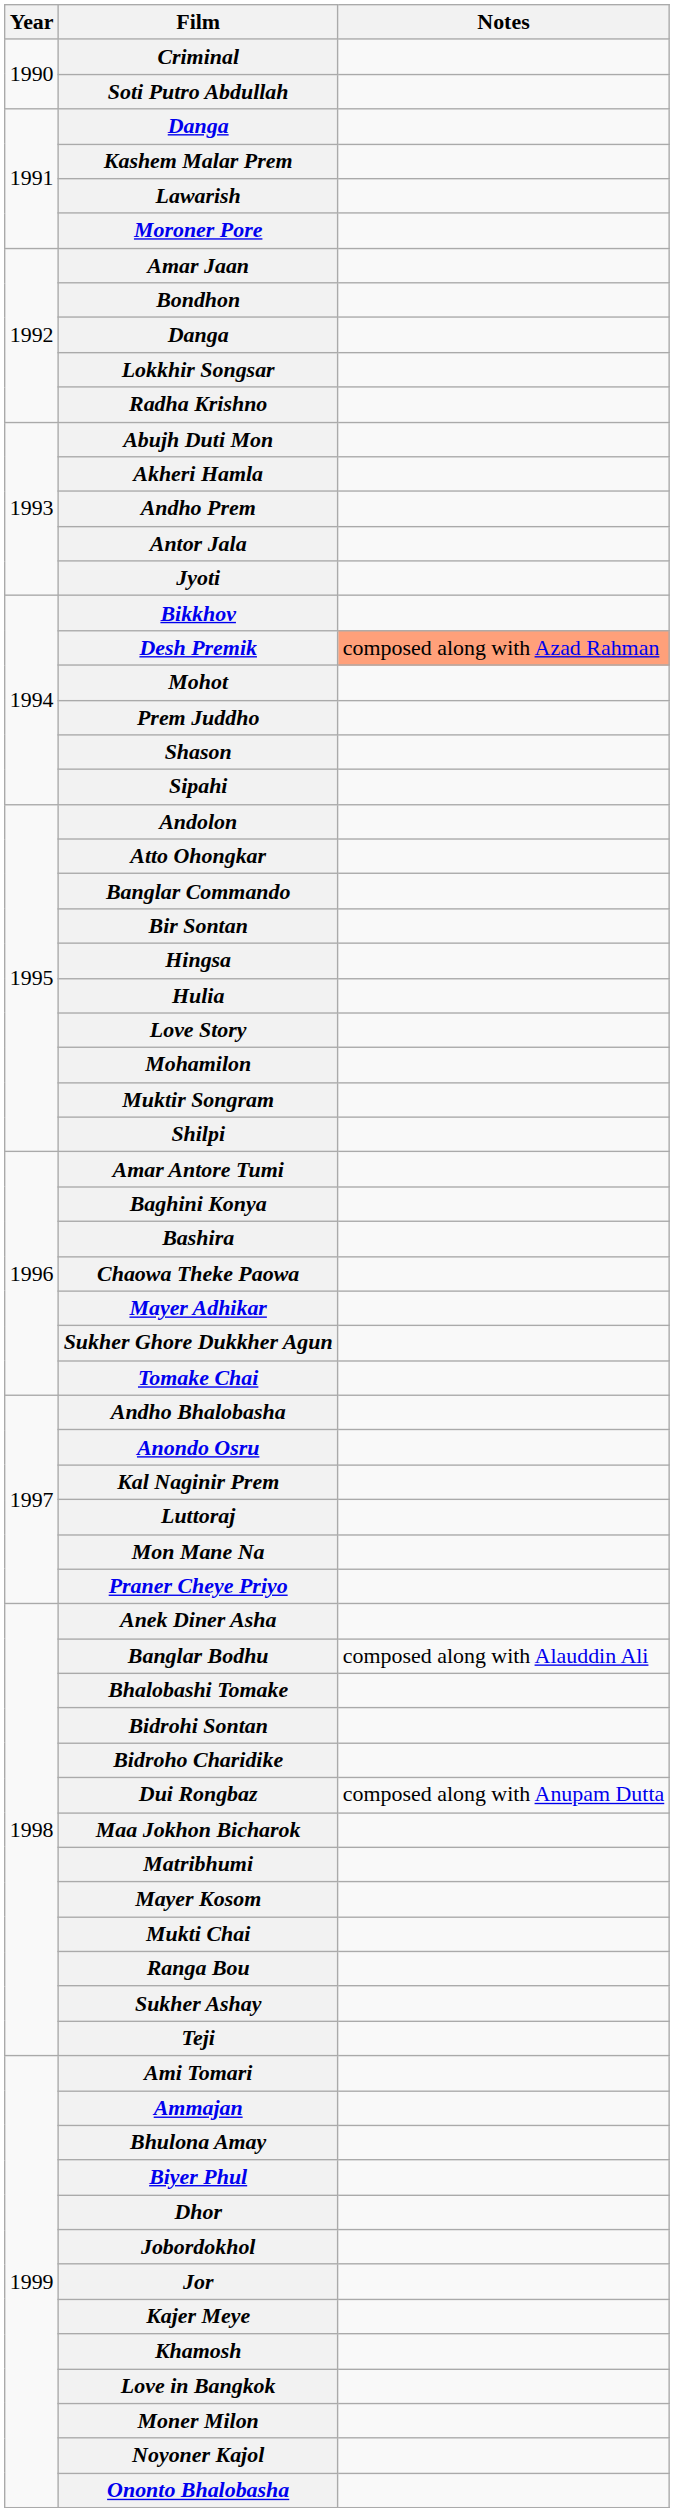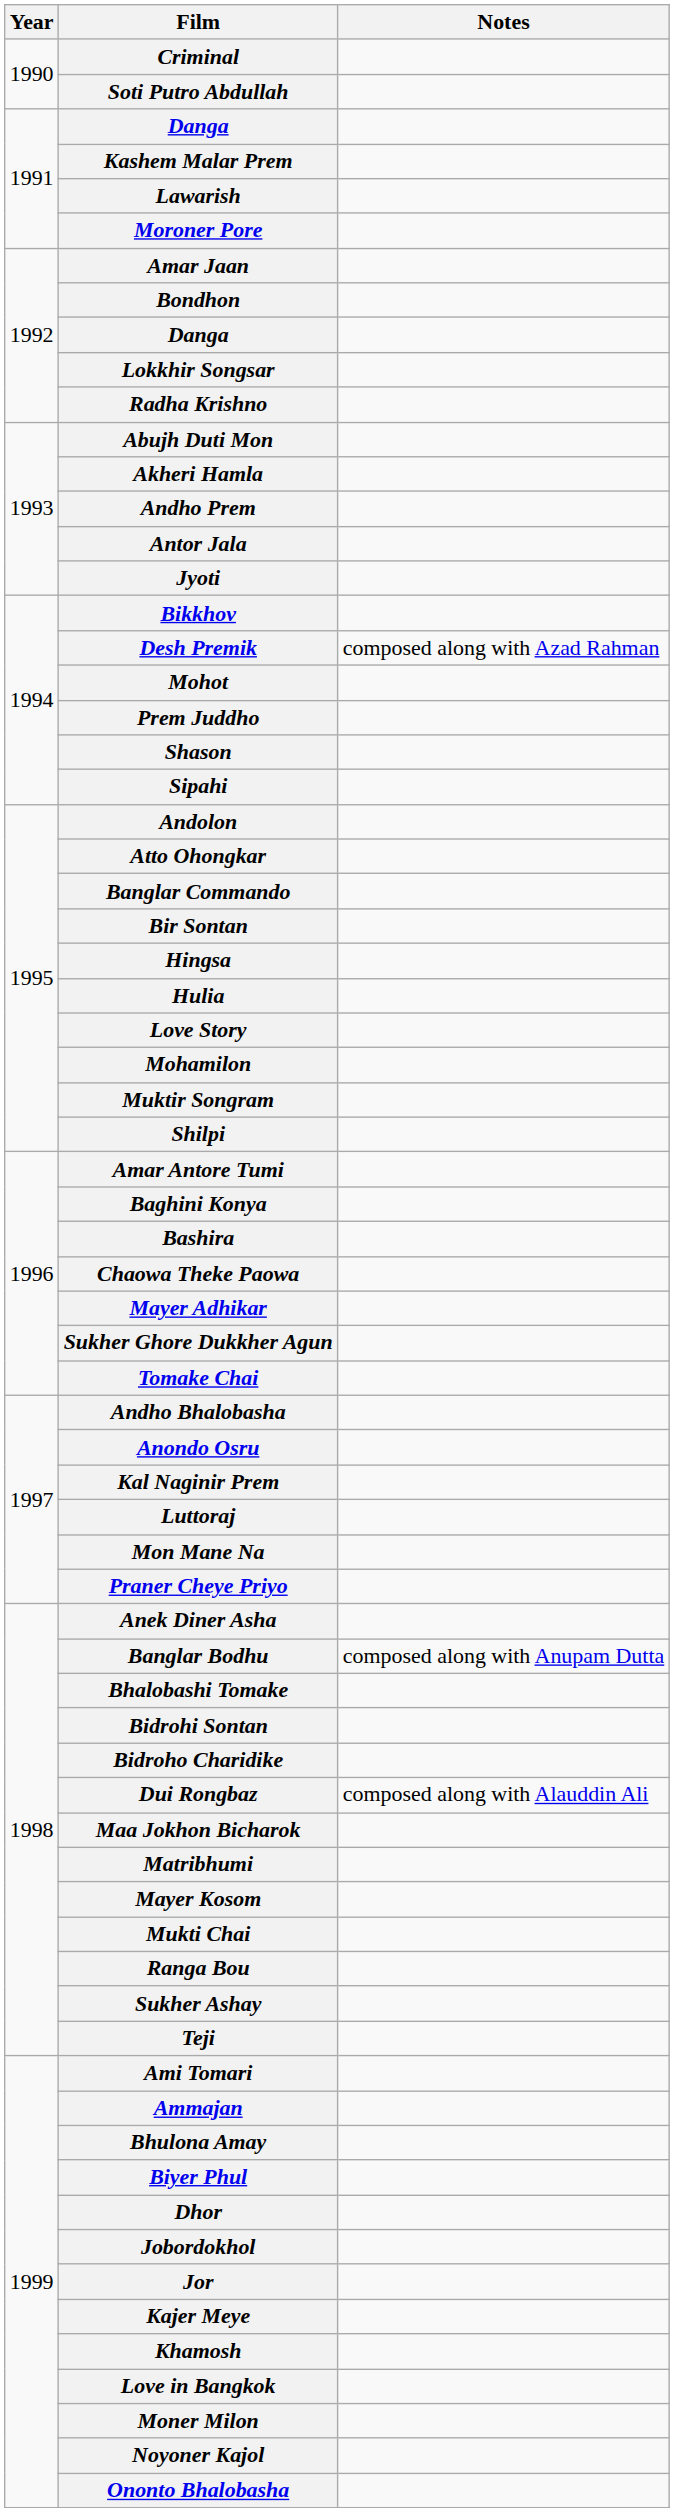 <table class="wikitable sortable">
 <tr>
 <th>Year</th>
 <th>Film</th>
 <th>Notes</th>
 </tr>
 <tr>
 <td rowspan=2>1990</td>
 <th><em>Criminal</em></th>
 <td></td>
 </tr>
 <tr>
 <th><em>Soti Putro Abdullah</em></th>
 <td></td>
 </tr>
 <tr>
 <td rowspan=4>1991</td>
 <th><em><a href='#'>Danga</a></em></th>
 <td></td>
 </tr>
 <tr>
 <th><em>Kashem Malar Prem</em></th>
 <td></td>
 </tr>
 <tr>
 <th><em>Lawarish</em></th>
 <td></td>
 </tr>
 <tr>
 <th><em><a href='#'>Moroner Pore</a></em></th>
 <td></td>
 </tr>
 <tr>
 <td rowspan=5>1992</td>
 <th><em>Amar Jaan</em></th>
 <td></td>
 </tr>
 <tr>
 <th><em>Bondhon</em></th>
 <td></td>
 </tr>
 <tr>
 <th><em>Danga</em></th>
 <td></td>
 </tr>
 <tr>
 <th><em>Lokkhir Songsar</em></th>
 <td></td>
 </tr>
 <tr>
 <th><em>Radha Krishno</em></th>
 <td></td>
 </tr>
 <tr>
 <td rowspan=5>1993</td>
 <th><em>Abujh Duti Mon</em></th>
 <td></td>
 </tr>
 <tr>
 <th><em>Akheri Hamla</em></th>
 <td></td>
 </tr>
 <tr>
 <th><em>Andho Prem</em></th>
 <td></td>
 </tr>
 <tr>
 <th><em>Antor Jala</em></th>
 <td></td>
 </tr>
 <tr>
 <th><em>Jyoti</em></th>
 <td></td>
 </tr>
 <tr>
 <td rowspan=6>1994</td>
 <th><em><a href='#'>Bikkhov</a></em></th>
 <td></td>
 </tr>
 <tr>
 <th><em><a href='#'>Desh Premik</a></em></th>
-<td style="background: lightsalmon;">composed along with <a href='#'>Azad Rahman</a></td>
+<td>composed along with <a href='#'>Azad Rahman</a></td>
 </tr>
 <tr>
 <th><em>Mohot</em></th>
 <td></td>
 </tr>
 <tr>
 <th><em>Prem Juddho</em></th>
 <td></td>
 </tr>
 <tr>
 <th><em>Shason</em></th>
 <td></td>
 </tr>
 <tr>
 <th><em>Sipahi</em></th>
 <td></td>
 </tr>
 <tr>
 <td rowspan=10>1995</td>
 <th><em>Andolon</em></th>
 <td></td>
 </tr>
 <tr>
 <th><em>Atto Ohongkar</em></th>
 <td></td>
 </tr>
 <tr>
 <th><em>Banglar Commando</em></th>
 <td></td>
 </tr>
 <tr>
 <th><em>Bir Sontan</em></th>
 <td></td>
 </tr>
 <tr>
 <th><em>Hingsa</em></th>
 <td></td>
 </tr>
 <tr>
 <th><em>Hulia</em></th>
 <td></td>
 </tr>
 <tr>
 <th><em>Love Story</em></th>
 <td></td>
 </tr>
 <tr>
 <th><em>Mohamilon</em></th>
 <td></td>
 </tr>
 <tr>
 <th><em>Muktir Songram</em></th>
 <td></td>
 </tr>
 <tr>
 <th><em>Shilpi</em></th>
 <td></td>
 </tr>
 <tr>
 <td rowspan=7>1996</td>
 <th><em>Amar Antore Tumi</em></th>
 <td></td>
 </tr>
 <tr>
 <th><em>Baghini Konya</em></th>
 <td></td>
 </tr>
 <tr>
 <th><em>Bashira</em></th>
 <td></td>
 </tr>
 <tr>
 <th><em>Chaowa Theke Paowa</em></th>
 <td></td>
 </tr>
 <tr>
 <th><em><a href='#'>Mayer Adhikar</a></em></th>
 <td></td>
 </tr>
 <tr>
 <th><em>Sukher Ghore Dukkher Agun</em></th>
 <td></td>
 </tr>
 <tr>
 <th><em><a href='#'>Tomake Chai</a></em></th>
 <td></td>
 </tr>
 <tr>
 <td rowspan=6>1997</td>
 <th><em>Andho Bhalobasha</em></th>
 <td></td>
 </tr>
 <tr>
 <th><em><a href='#'>Anondo Osru</a></em></th>
 <td></td>
 </tr>
 <tr>
 <th><em>Kal Naginir Prem</em></th>
 <td></td>
 </tr>
 <tr>
 <th><em>Luttoraj</em></th>
 <td></td>
 </tr>
 <tr>
 <th><em>Mon Mane Na</em></th>
 <td></td>
 </tr>
 <tr>
 <th><em><a href='#'>Praner Cheye Priyo</a></em></th>
 <td></td>
 </tr>
 <tr>
 <td rowspan=13>1998</td>
 <th><em>Anek Diner Asha</em></th>
 <td></td>
 </tr>
 <tr>
 <th><em>Banglar Bodhu</em></th>
-<td>composed along with <a href='#'>Alauddin Ali</a></td>
+<td>composed along with <a href='#'>Anupam Dutta</a></td>
 </tr>
 <tr>
 <th><em>Bhalobashi Tomake</em></th>
 <td></td>
 </tr>
 <tr>
 <th><em>Bidrohi Sontan</em></th>
 <td></td>
 </tr>
 <tr>
 <th><em>Bidroho Charidike</em></th>
 <td></td>
 </tr>
 <tr>
 <th><em>Dui Rongbaz</em></th>
-<td>composed along with <a href='#'>Anupam Dutta</a></td>
+<td>composed along with <a href='#'>Alauddin Ali</a></td>
 </tr>
 <tr>
 <th><em>Maa Jokhon Bicharok</em></th>
 <td></td>
 </tr>
 <tr>
 <th><em>Matribhumi</em></th>
 <td></td>
 </tr>
 <tr>
 <th><em>Mayer Kosom</em></th>
 <td></td>
 </tr>
 <tr>
 <th><em>Mukti Chai</em></th>
 <td></td>
 </tr>
 <tr>
 <th><em>Ranga Bou</em></th>
 <td></td>
 </tr>
 <tr>
 <th><em>Sukher Ashay</em></th>
 <td></td>
 </tr>
 <tr>
 <th><em>Teji</em></th>
 <td></td>
 </tr>
 <tr>
 <td rowspan=13>1999</td>
 <th><em>Ami Tomari</em></th>
 <td></td>
 </tr>
 <tr>
 <th><em><a href='#'>Ammajan</a></em></th>
 <td></td>
 </tr>
 <tr>
 <th><em>Bhulona Amay</em></th>
 <td></td>
 </tr>
 <tr>
 <th><em><a href='#'>Biyer Phul</a></em></th>
 <td></td>
 </tr>
 <tr>
 <th><em>Dhor</em></th>
 <td></td>
 </tr>
 <tr>
 <th><em>Jobordokhol</em></th>
 <td></td>
 </tr>
 <tr>
 <th><em>Jor</em></th>
 <td></td>
 </tr>
 <tr>
 <th><em>Kajer Meye</em></th>
 <td></td>
 </tr>
 <tr>
 <th><em>Khamosh</em></th>
 <td></td>
 </tr>
 <tr>
 <th><em>Love in Bangkok</em></th>
 <td></td>
 </tr>
 <tr>
 <th><em>Moner Milon</em></th>
 <td></td>
 </tr>
 <tr>
 <th><em>Noyoner Kajol</em></th>
 <td></td>
 </tr>
 <tr>
 <th><em><a href='#'>Ononto Bhalobasha</a></em></th>
 <td></td>
 </tr>
 <tr>
 </tr>
 </table>
